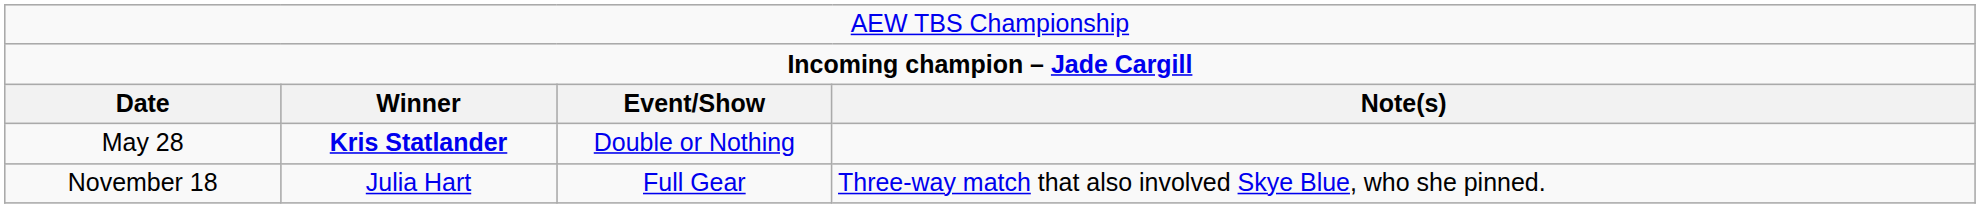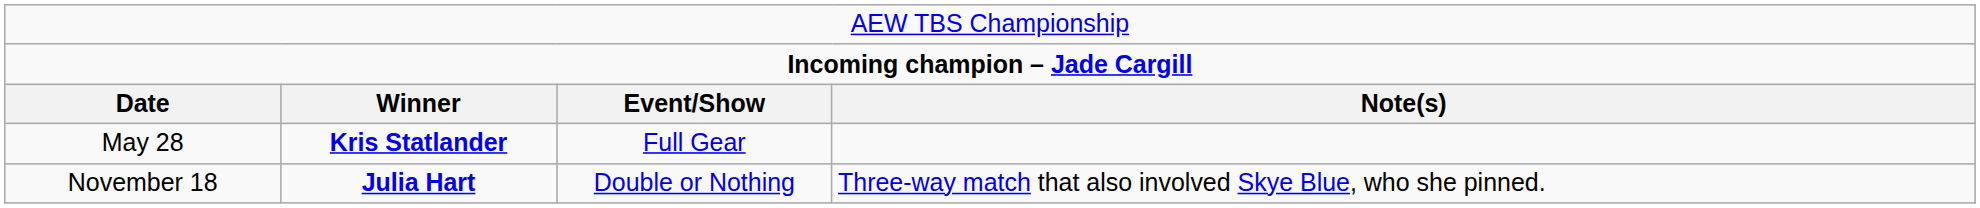 <table class="wikitable" style="text-align:center; width:100%;">
 <tr>
 <td colspan="4" style="text-align: center;"><a href='#'>AEW TBS Championship</a></td>
 </tr>
 <tr>
 <td colspan="4" style="text-align: center;"><strong>Incoming champion – <a href='#'>Jade Cargill</a></strong></td>
 </tr>
 <tr>
 <th width=14%>Date</th>
 <th width=14%>Winner</th>
 <th width=14%>Event/Show</th>
 <th width=58%>Note(s)</th>
 </tr>
 <tr>
 <td>May 28</td>
 <td><strong><a href='#'>Kris Statlander</a></strong></td>
-<td><a href='#'>Double or Nothing</a></td>
+<td><a href='#'>Full Gear</a></td>
 <td></td>
 </tr>
 <tr>
 <td>November 18</td>
-<td><a href='#'>Julia Hart</a></td>
-<td><a href='#'>Full Gear</a></td>
+<td><strong><a href='#'>Julia Hart</a></strong></td>
+<td><a href='#'>Double or Nothing</a></td>
 <td align=left><a href='#'>Three-way match</a> that also involved <a href='#'>Skye Blue</a>, who she pinned.</td>
 </tr>
 </table>
